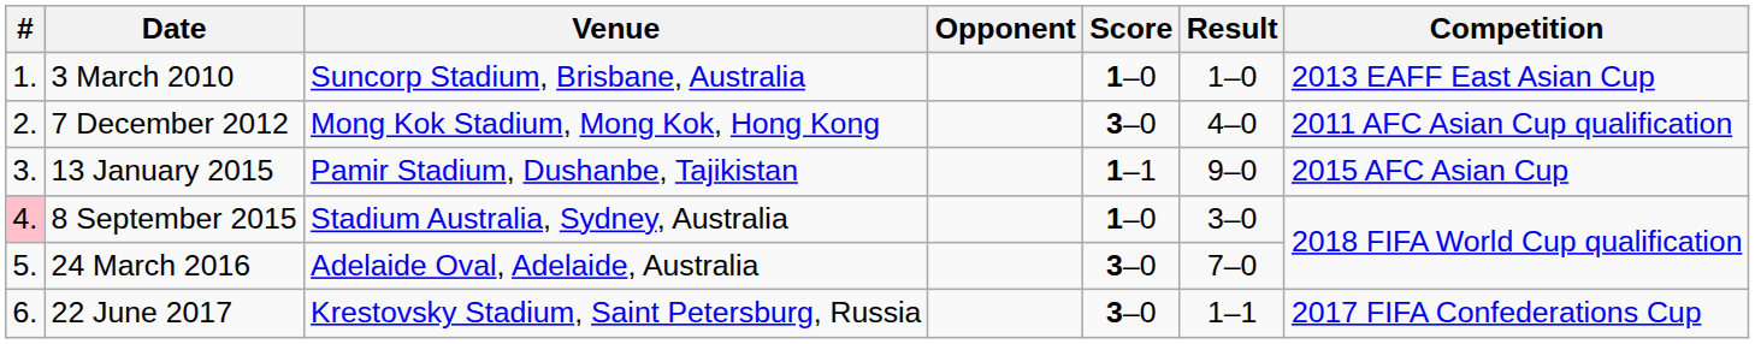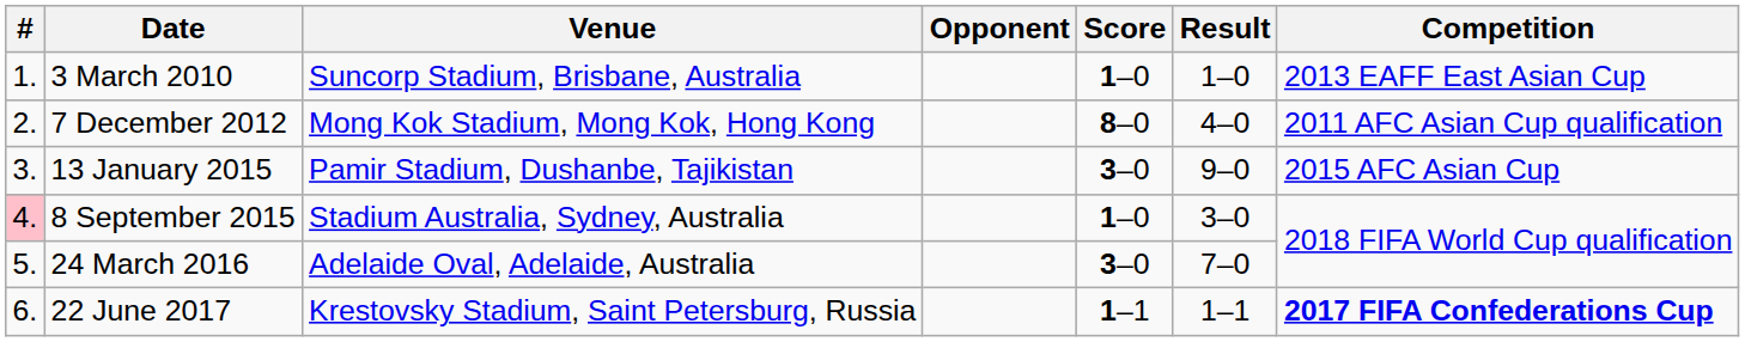 <table class="wikitable">
 <tr>
 <th>#</th>
 <th>Date</th>
 <th>Venue</th>
 <th>Opponent</th>
 <th>Score</th>
 <th>Result</th>
 <th>Competition</th>
 </tr>
 <tr>
 <td>1.</td>
 <td>3 March 2010</td>
 <td><a href='#'>Suncorp Stadium</a>, <a href='#'>Brisbane</a>, <a href='#'>Australia</a></td>
 <td></td>
 <td align=center><strong>1</strong>–0</td>
 <td align=center>1–0</td>
 <td><a href='#'>2013 EAFF East Asian Cup</a></td>
 </tr>
 <tr>
 <td>2.</td>
 <td>7 December 2012</td>
 <td><a href='#'>Mong Kok Stadium</a>, <a href='#'>Mong Kok</a>, <a href='#'>Hong Kong</a></td>
 <td></td>
-<td align=center><strong>3</strong>–0</td>
+<td align=center><strong>8</strong>–0</td>
 <td align=center>4–0</td>
 <td><a href='#'>2011 AFC Asian Cup qualification</a></td>
 </tr>
 <tr>
 <td>3.</td>
 <td>13 January 2015</td>
 <td><a href='#'>Pamir Stadium</a>, <a href='#'>Dushanbe</a>, <a href='#'>Tajikistan</a></td>
 <td></td>
-<td align=center><strong>1</strong>–1</td>
+<td align=center><strong>3</strong>–0</td>
 <td align=center>9–0</td>
 <td><a href='#'>2015 AFC Asian Cup</a></td>
 </tr>
 <tr>
 <td style="background: pink;">4.</td>
 <td>8 September 2015</td>
 <td><a href='#'>Stadium Australia</a>, <a href='#'>Sydney</a>, Australia</td>
 <td></td>
 <td align=center><strong>1</strong>–0</td>
 <td align=center>3–0</td>
 <td rowspan=2><a href='#'>2018 FIFA World Cup qualification</a></td>
 </tr>
 <tr>
 <td>5.</td>
 <td>24 March 2016</td>
 <td><a href='#'>Adelaide Oval</a>, <a href='#'>Adelaide</a>, Australia</td>
 <td></td>
 <td align=center><strong>3</strong>–0</td>
 <td align=center>7–0</td>
 </tr>
 <tr>
 <td>6.</td>
 <td>22 June 2017</td>
 <td><a href='#'>Krestovsky Stadium</a>, <a href='#'>Saint Petersburg</a>, Russia</td>
 <td></td>
-<td align=center><strong>3</strong>–0</td>
+<td align=center><strong>1</strong>–1</td>
 <td align=center>1–1</td>
-<td><a href='#'>2017 FIFA Confederations Cup</a></td>
+<td><strong><a href='#'>2017 FIFA Confederations Cup</a></strong></td>
 </tr>
 </table>
